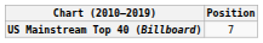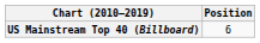 <table class="wikitable sortable plainrowheaders" style="text-align:center">
 <tr>
 <th scope="col">Chart (2010–2019)</th>
 <th scope="col">Position</th>
 </tr>
 <tr>
 <th scope="row">US Mainstream Top 40 (<em>Billboard</em>)</th>
-<td>7</td>
+<td>6</td>
 </tr>
 </table>
